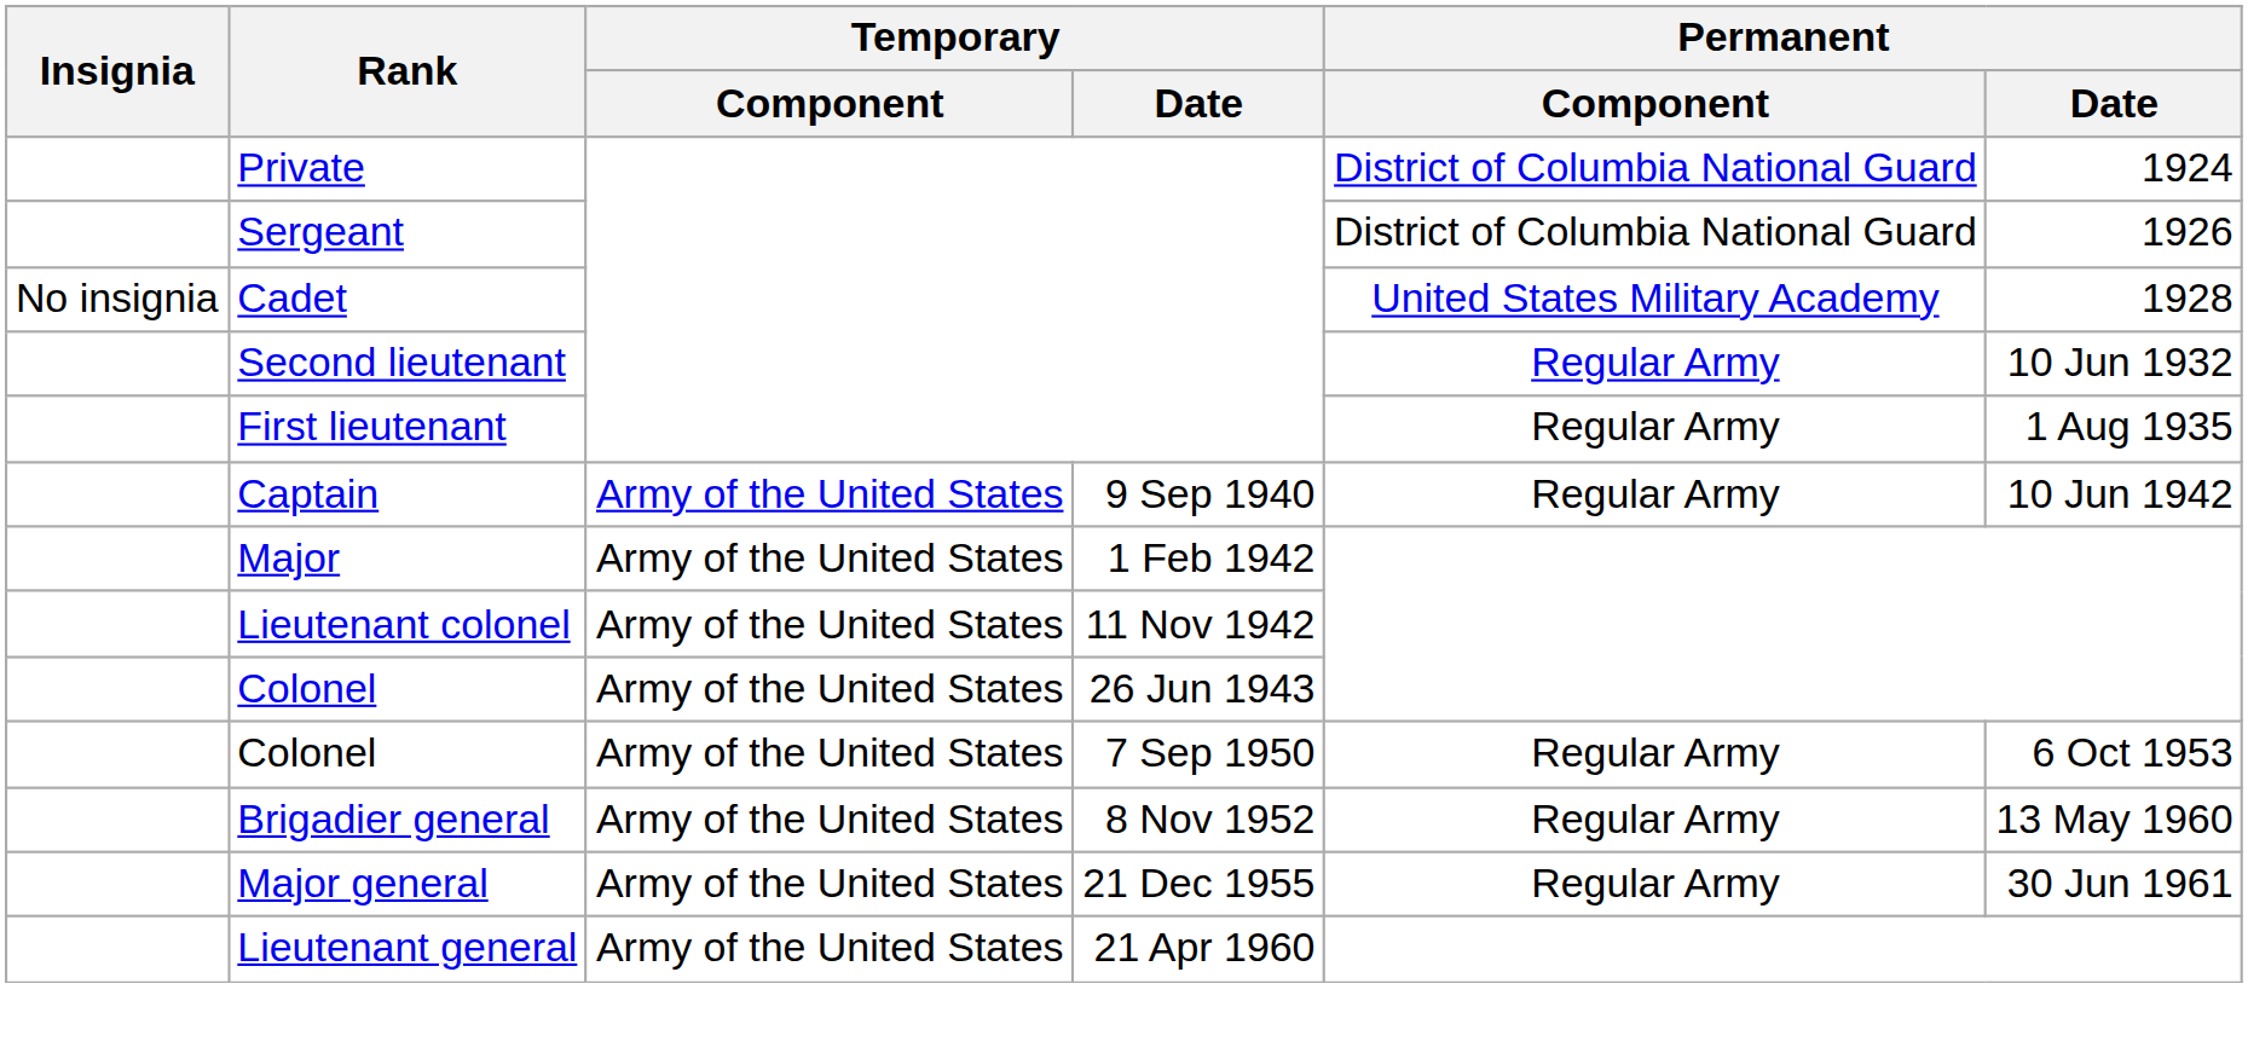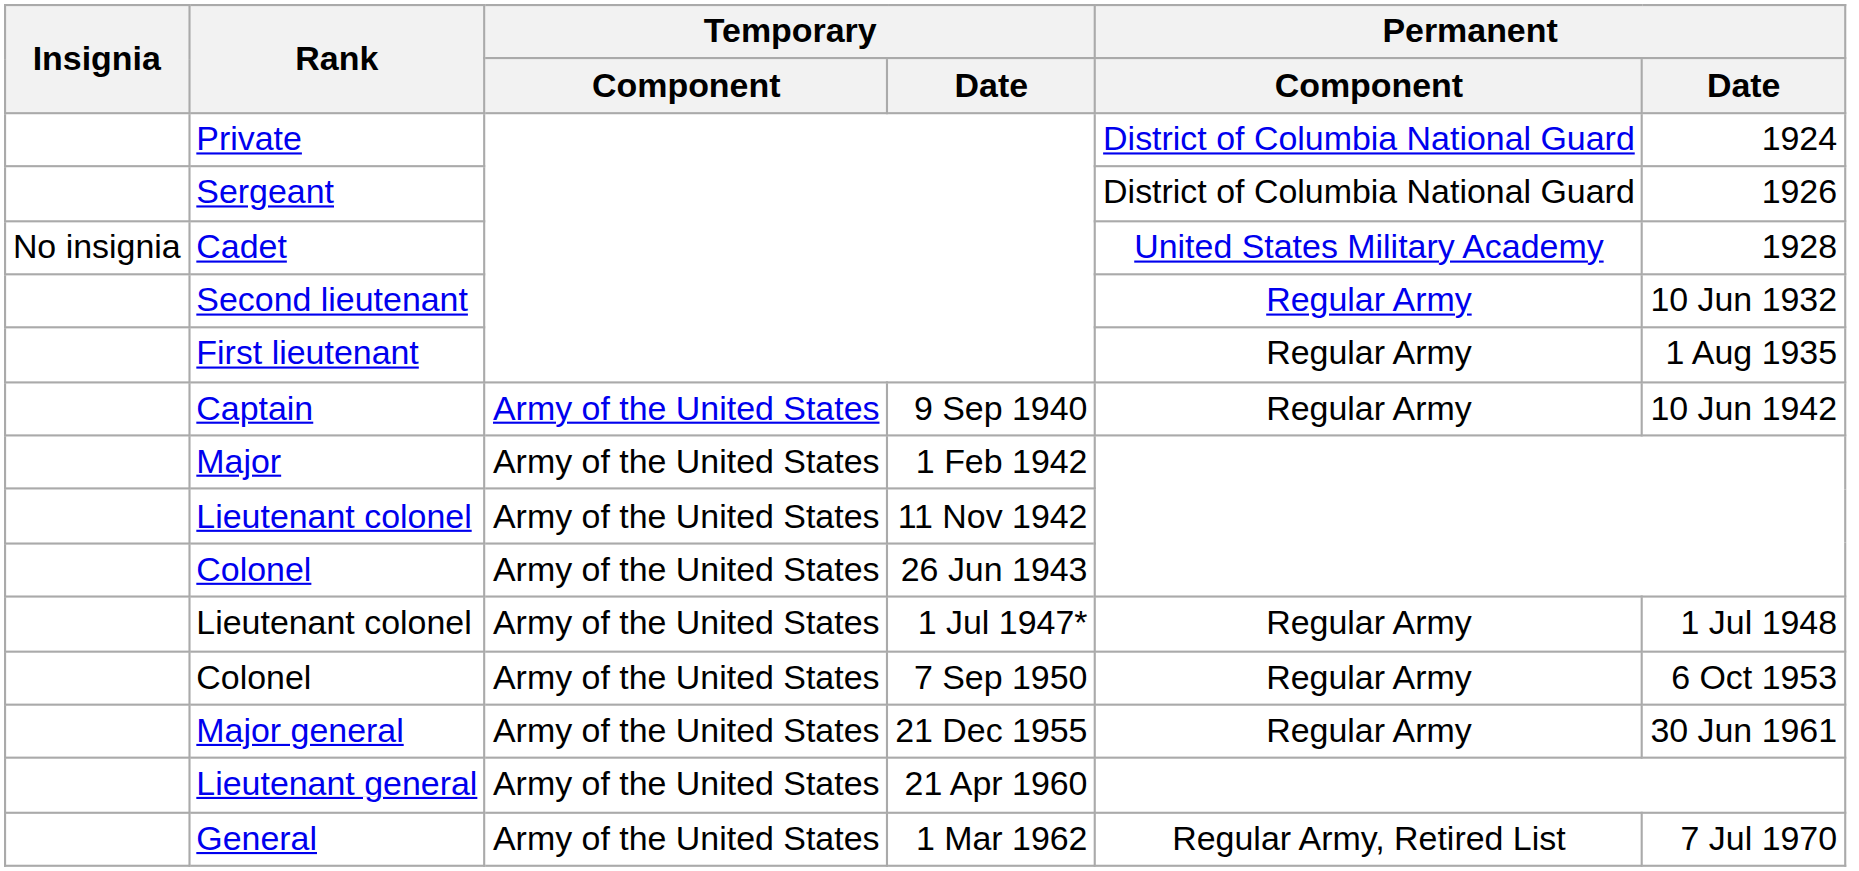 <table class="wikitable" style="background:white">
 <tr>
 <th rowspan=2>Insignia</th>
 <th rowspan=2>Rank</th>
 <th colspan=2>Temporary</th>
 <th colspan=2>Permanent</th>
 </tr>
 <tr>
 <th>Component</th>
 <th>Date</th>
 <th>Component</th>
 <th>Date</th>
 </tr>
 <tr>
 <td align="center"></td>
 <td><a href='#'>Private</a></td>
 <td rowspan=5 colspan=2></td>
 <td align="center"><a href='#'>District of Columbia National Guard</a></td>
 <td align="right">1924</td>
 </tr>
 <tr>
 <td align="center"></td>
 <td><a href='#'>Sergeant</a></td>
 <td align="center">District of Columbia National Guard</td>
 <td align="right">1926</td>
 </tr>
 <tr>
 <td align="center">No insignia</td>
 <td><a href='#'>Cadet</a></td>
 <td align="center"><a href='#'>United States Military Academy</a></td>
 <td align="right">1928</td>
 </tr>
 <tr>
 <td align="center"></td>
 <td><a href='#'>Second lieutenant</a></td>
 <td align="center"><a href='#'>Regular Army</a></td>
 <td align="right">10 Jun 1932</td>
 </tr>
 <tr>
 <td align="center"></td>
 <td><a href='#'>First lieutenant</a></td>
 <td align="center">Regular Army</td>
 <td align="right">1 Aug 1935</td>
 </tr>
 <tr>
 <td align="center"></td>
 <td><a href='#'>Captain</a></td>
 <td align="center"><a href='#'>Army of the United States</a></td>
 <td align="right">9 Sep 1940</td>
 <td align="center">Regular Army</td>
 <td align="right">10 Jun 1942</td>
 </tr>
 <tr>
 <td align="center"></td>
 <td><a href='#'>Major</a></td>
 <td align="center">Army of the United States</td>
 <td align="right">1 Feb 1942</td>
 <td rowspan=3 colspan=2></td>
 </tr>
 <tr>
 <td align="center"></td>
 <td><a href='#'>Lieutenant colonel</a></td>
 <td align="center">Army of the United States</td>
 <td align="right">11 Nov 1942</td>
 </tr>
 <tr>
 <td align="center"></td>
 <td><a href='#'>Colonel</a></td>
 <td align="center">Army of the United States</td>
 <td align="right">26 Jun 1943</td>
 </tr>
 <tr>
 <td align="center"></td>
+<td>Lieutenant colonel</td>
+<td align="center">Army of the United States</td>
+<td align="right">1 Jul 1947*</td>
+<td align="center">Regular Army</td>
+<td align="right">1 Jul 1948</td>
+</tr>
+<tr>
+<td align="center"></td>
 <td>Colonel</td>
 <td align="center">Army of the United States</td>
 <td align="right">7 Sep 1950</td>
 <td align="center">Regular Army</td>
 <td align="right">6 Oct 1953</td>
-</tr>
-<tr>
-<td align="center"></td>
-<td><a href='#'>Brigadier general</a></td>
-<td align="center">Army of the United States</td>
-<td align="right">8 Nov 1952</td>
-<td align="center">Regular Army</td>
-<td align="right">13 May 1960</td>
 </tr>
 <tr>
 <td align="center"></td>
 <td><a href='#'>Major general</a></td>
 <td align="center">Army of the United States</td>
 <td align="right">21 Dec 1955</td>
 <td align="center">Regular Army</td>
 <td align="right">30 Jun 1961</td>
 </tr>
 <tr>
 <td align="center"></td>
 <td><a href='#'>Lieutenant general</a></td>
 <td align="center">Army of the United States</td>
 <td align="right">21 Apr 1960</td>
 <td rowspan=1 colspan=2></td>
 </tr>
+<tr>
+<td align="center"></td>
+<td><a href='#'>General</a></td>
+<td align="center">Army of the United States</td>
+<td align="right">1 Mar 1962</td>
+<td align="center">Regular Army, Retired List</td>
+<td align="right">7 Jul 1970</td>
+</tr>
 </table>
